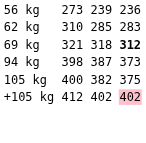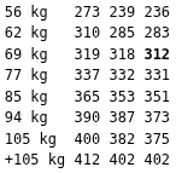 <table>
 <tr>
 <td>56 kg</td>
 <td></td>
 <td>273</td>
 <td></td>
 <td>239</td>
 <td></td>
 <td>236</td>
 </tr>
 <tr>
 <td>62 kg</td>
 <td></td>
 <td>310</td>
 <td></td>
 <td>285</td>
 <td></td>
 <td>283</td>
 </tr>
 <tr>
 <td>69 kg</td>
 <td></td>
-<td>321</td>
+<td>319</td>
 <td></td>
 <td>318</td>
 <td></td>
 <td><strong>312</strong></td>
 </tr>
 <tr>
+<td>77 kg</td>
+<td></td>
+<td>337</td>
+<td></td>
+<td>332</td>
+<td></td>
+<td>331</td>
+</tr>
+<tr>
+<td>85 kg</td>
+<td></td>
+<td>365</td>
+<td></td>
+<td>353</td>
+<td></td>
+<td>351</td>
+</tr>
+<tr>
 <td>94 kg</td>
 <td></td>
-<td>398</td>
+<td>390</td>
 <td></td>
 <td>387</td>
 <td></td>
 <td>373</td>
 </tr>
 <tr>
 <td>105 kg</td>
 <td></td>
 <td>400</td>
 <td></td>
 <td>382</td>
 <td></td>
 <td>375</td>
 </tr>
 <tr>
 <td>+105 kg</td>
 <td></td>
 <td>412</td>
 <td></td>
 <td>402</td>
 <td></td>
-<td style="background: pink;">402</td>
+<td>402</td>
 </tr>
 </table>
